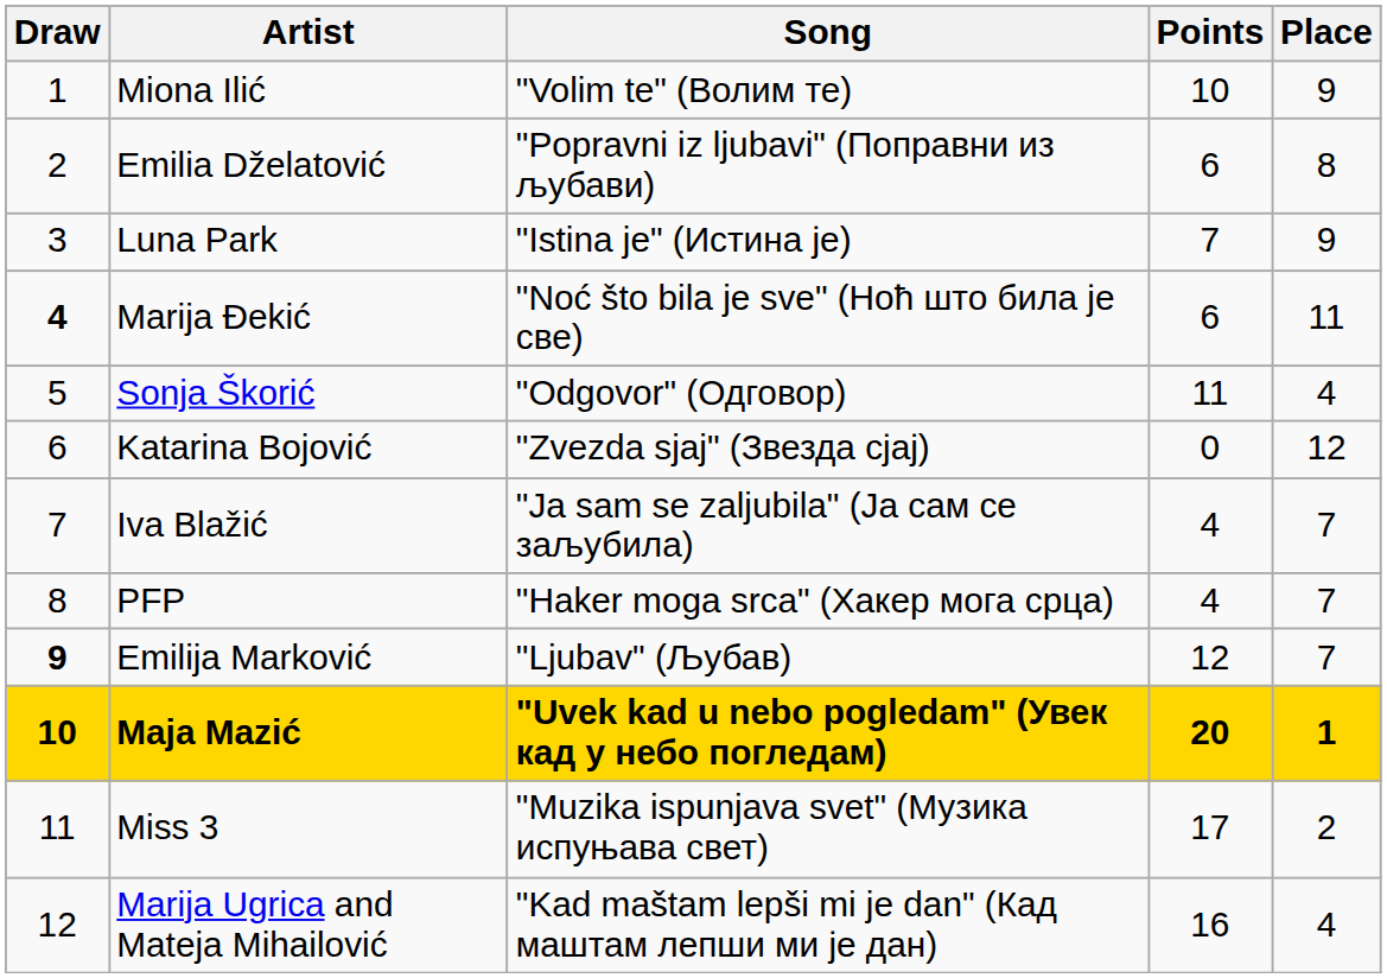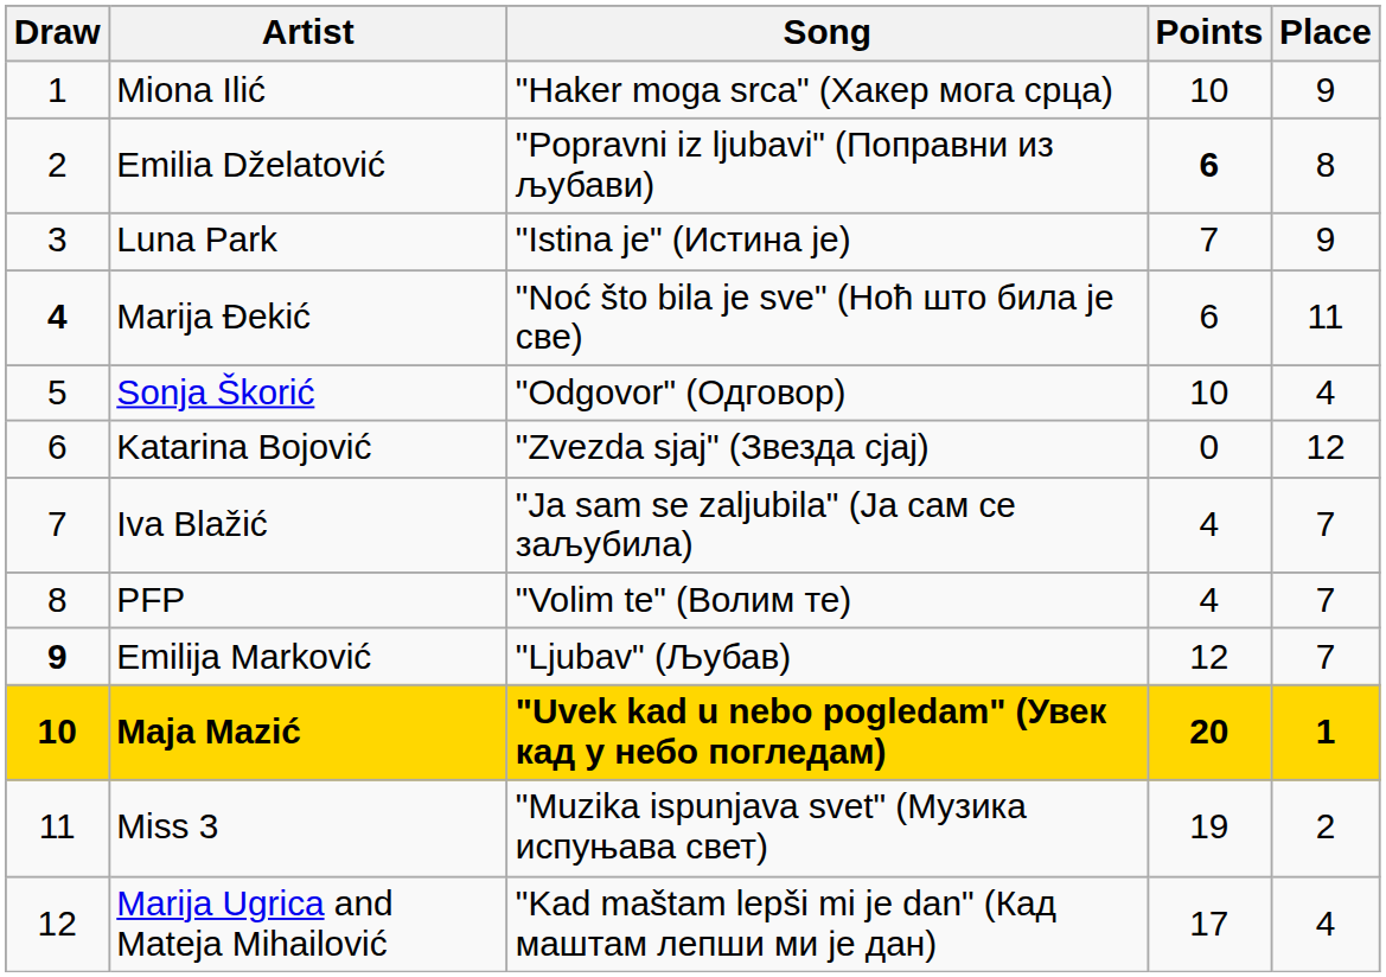 <table class="sortable wikitable" style="margin: 1em auto 1em auto; text-align:center">
 <tr>
 <th>Draw</th>
 <th>Artist</th>
 <th>Song</th>
 <th>Points</th>
 <th>Place</th>
 </tr>
 <tr>
 <td>1</td>
 <td align="left">Miona Ilić</td>
-<td align="left">"Volim te" (Волим те)</td>
+<td align="left">"Haker moga srca" (Хакер мога срца)</td>
 <td>10</td>
 <td>9</td>
 </tr>
 <tr>
 <td>2</td>
 <td align="left">Emilia Dželatović</td>
 <td align="left">"Popravni iz ljubavi" (Поправни из љубави)</td>
-<td>6</td>
+<td><strong>6</strong></td>
 <td>8</td>
 </tr>
 <tr>
 <td>3</td>
 <td align="left">Luna Park</td>
 <td align="left">"Istina je" (Истина је)</td>
 <td>7</td>
 <td>9</td>
 </tr>
 <tr>
 <td><strong>4</strong></td>
 <td align="left">Marija Đekić</td>
 <td align="left">"Noć što bila je sve" (Ноћ што била је све)</td>
 <td>6</td>
 <td>11</td>
 </tr>
 <tr>
 <td>5</td>
 <td align="left"><a href='#'>Sonja Škorić</a></td>
 <td align="left">"Odgovor" (Одговор)</td>
-<td>11</td>
+<td>10</td>
 <td>4</td>
 </tr>
 <tr>
 <td>6</td>
 <td align="left">Katarina Bojović</td>
 <td align="left">"Zvezda sjaj" (Звезда сјај)</td>
 <td>0</td>
 <td>12</td>
 </tr>
 <tr>
 <td>7</td>
 <td align="left">Iva Blažić</td>
 <td align="left">"Ja sam se zaljubila" (Ја сам се заљубила)</td>
 <td>4</td>
 <td>7</td>
 </tr>
 <tr>
 <td>8</td>
 <td align="left">PFP</td>
-<td align="left">"Haker moga srca" (Хакер мога срца)</td>
+<td align="left">"Volim te" (Волим те)</td>
 <td>4</td>
 <td>7</td>
 </tr>
 <tr>
 <td><strong>9</strong></td>
 <td align="left">Emilija Marković</td>
 <td align="left">"Ljubav" (Љубав)</td>
 <td>12</td>
 <td>7</td>
 </tr>
 <tr bgcolor="gold">
 <td><strong>10</strong></td>
 <td align="left"><strong>Maja Mazić</strong></td>
 <td align="left"><strong>"Uvek kad u nebo pogledam" (Увек кад у небо погледам)</strong></td>
 <td><strong>20</strong></td>
 <td><strong>1</strong></td>
 </tr>
 <tr>
 <td>11</td>
 <td align="left">Miss 3</td>
 <td align="left">"Muzika ispunjava svet" (Музика испуњава свет)</td>
-<td>17</td>
+<td>19</td>
 <td>2</td>
 </tr>
 <tr>
 <td>12</td>
 <td align="left"><a href='#'>Marija Ugrica</a> and Mateja Mihailović</td>
 <td align="left">"Kad maštam lepši mi je dan" (Кад маштам лепши ми је дан)</td>
-<td>16</td>
+<td>17</td>
 <td>4</td>
 </tr>
 </table>
